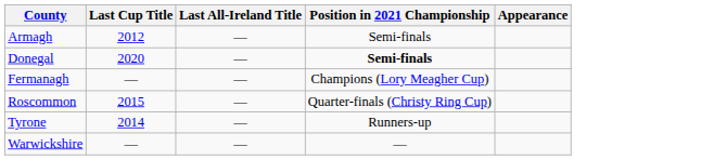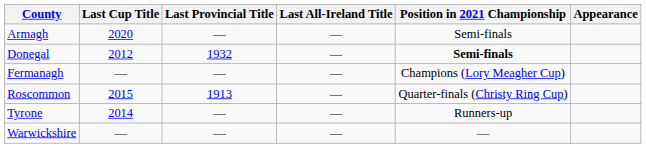 <table class="wikitable sortable" style="text-align:center">
 <tr>
 <th><a href='#'>County</a></th>
 <th>Last Cup Title</th>
+<th>Last Provincial Title</th>
 <th>Last All-Ireland Title</th>
 <th>Position in <a href='#'>2021</a> Championship</th>
 <th>Appearance</th>
 </tr>
 <tr>
 <td style="text-align:left"> <a href='#'>Armagh</a></td>
-<td><a href='#'>2012</a></td>
+<td><a href='#'>2020</a></td>
+<td>—</td>
 <td>—</td>
 <td>Semi-finals</td>
 <td></td>
 </tr>
 <tr>
 <td style="text-align:left"> <a href='#'>Donegal</a></td>
-<td><a href='#'>2020</a></td>
+<td><a href='#'>2012</a></td>
+<td><a href='#'>1932</a></td>
 <td>—</td>
 <td><strong>Semi-finals</strong></td>
 <td></td>
 </tr>
 <tr>
 <td style="text-align:left"> <a href='#'>Fermanagh</a></td>
 <td>—</td>
 <td>—</td>
+<td>—</td>
 <td>Champions (<a href='#'>Lory Meagher Cup</a>)</td>
 <td></td>
 </tr>
 <tr>
 <td style="text-align:left"> <a href='#'>Roscommon</a></td>
 <td><a href='#'>2015</a></td>
+<td><a href='#'>1913</a></td>
 <td>—</td>
 <td>Quarter-finals (<a href='#'>Christy Ring Cup</a>)</td>
 <td></td>
 </tr>
 <tr>
 <td style="text-align:left"><a href='#'>Tyrone</a></td>
 <td><a href='#'>2014</a></td>
+<td>—</td>
 <td>—</td>
 <td>Runners-up</td>
 <td></td>
 </tr>
 <tr>
 <td style="text-align:left"><a href='#'>Warwickshire</a></td>
 <td>—</td>
 <td>—</td>
 <td>—</td>
+<td>—</td>
 <td></td>
 </tr>
 </table>
